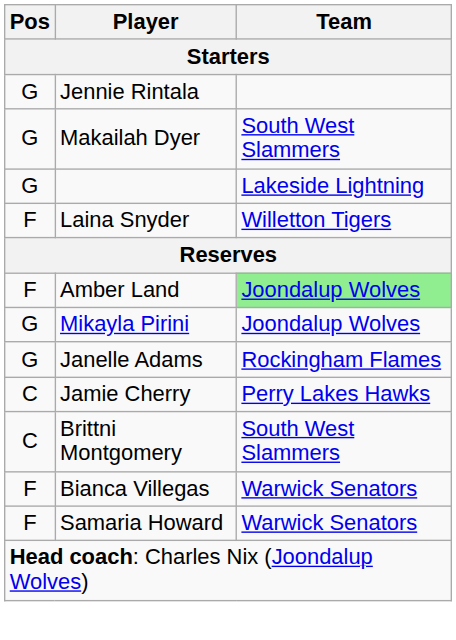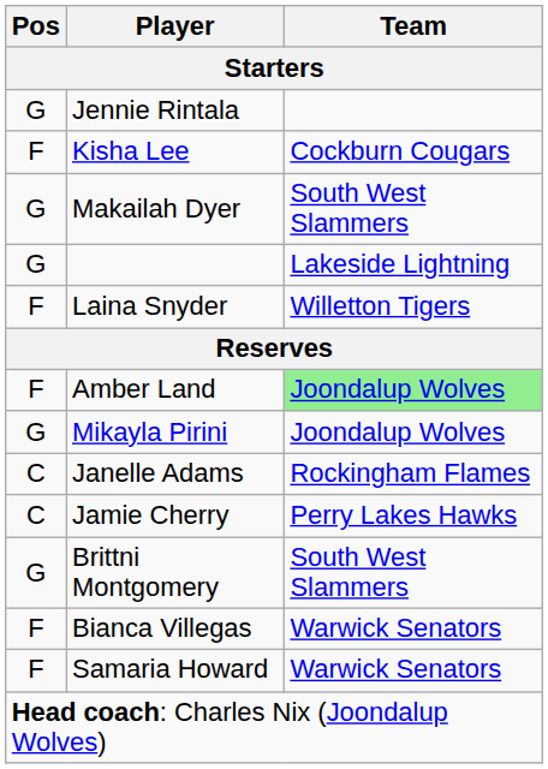 <table class="wikitable" style="text-align:center">
 <tr>
 <th scope="col" width="25px">Pos</th>
 <th scope="col" width="125px">Player</th>
 <th scope="col" width="150px">Team</th>
 </tr>
 <tr>
 <th scope="col" colspan="3">Starters</th>
 </tr>
 <tr>
 <td>G</td>
 <td style="text-align:left"> Jennie Rintala</td>
 <td style="text-align:left"></td>
+</tr>
+<tr>
+<td>F</td>
+<td style="text-align:left"> <a href='#'>Kisha Lee</a></td>
+<td style="text-align:left"><a href='#'>Cockburn Cougars</a></td>
 </tr>
 <tr>
 <td>G</td>
 <td style="text-align:left"> Makailah Dyer</td>
 <td style="text-align:left"><a href='#'>South West Slammers</a></td>
 </tr>
 <tr>
 <td>G</td>
 <td style="text-align:left"></td>
 <td style="text-align:left"><a href='#'>Lakeside Lightning</a></td>
 </tr>
 <tr>
 <td>F</td>
 <td style="text-align:left"> Laina Snyder</td>
 <td style="text-align:left"><a href='#'>Willetton Tigers</a></td>
 </tr>
 <tr>
 <th scope="col" colspan="3">Reserves</th>
 </tr>
 <tr>
 <td>F</td>
 <td style="text-align:left"> Amber Land</td>
 <td style="background: lightgreen; text-align:left"><a href='#'>Joondalup Wolves</a></td>
 </tr>
 <tr>
 <td>G</td>
 <td style="text-align:left"> <a href='#'>Mikayla Pirini</a></td>
 <td style="text-align:left"><a href='#'>Joondalup Wolves</a></td>
 </tr>
 <tr>
-<td>G</td>
+<td>C</td>
 <td style="text-align:left"> Janelle Adams</td>
 <td style="text-align:left"><a href='#'>Rockingham Flames</a></td>
 </tr>
 <tr>
 <td>C</td>
 <td style="text-align:left"> Jamie Cherry</td>
 <td style="text-align:left"><a href='#'>Perry Lakes Hawks</a></td>
 </tr>
 <tr>
-<td>C</td>
+<td>G</td>
 <td style="text-align:left"> Brittni Montgomery</td>
 <td style="text-align:left"><a href='#'>South West Slammers</a></td>
 </tr>
 <tr>
 <td>F</td>
 <td style="text-align:left"> Bianca Villegas</td>
 <td style="text-align:left"><a href='#'>Warwick Senators</a></td>
 </tr>
 <tr>
 <td>F</td>
 <td style="text-align:left"> Samaria Howard</td>
 <td style="text-align:left"><a href='#'>Warwick Senators</a></td>
 </tr>
 <tr>
 <td style="text-align:left" colspan="3"><strong>Head coach</strong>: Charles Nix (<a href='#'>Joondalup Wolves</a>)</td>
 </tr>
 </table>
